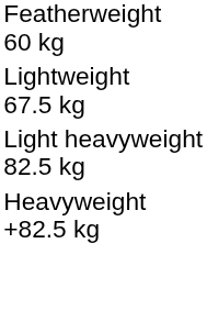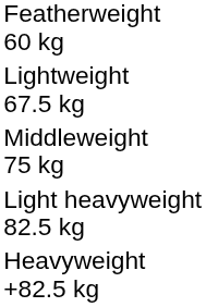 <table>
 <tr>
 <td>Featherweight<br>60 kg</td>
 <td></td>
 <td></td>
 <td></td>
 </tr>
 <tr>
 <td>Lightweight<br>67.5 kg</td>
+<td></td>
+<td></td>
+<td></td>
+</tr>
+<tr>
+<td>Middleweight<br>75 kg</td>
 <td></td>
 <td></td>
 <td></td>
 </tr>
 <tr>
 <td>Light heavyweight<br>82.5 kg</td>
 <td></td>
 <td></td>
 <td></td>
 </tr>
 <tr>
 <td>Heavyweight<br>+82.5 kg</td>
 <td></td>
 <td></td>
 <td></td>
 </tr>
 </table>
